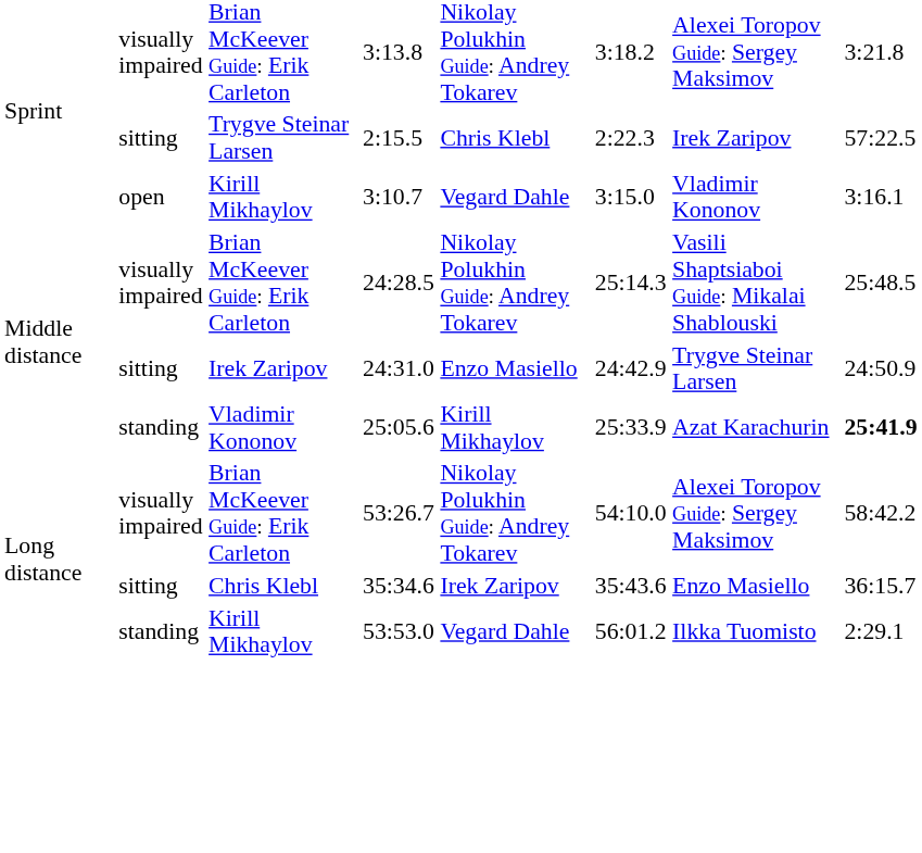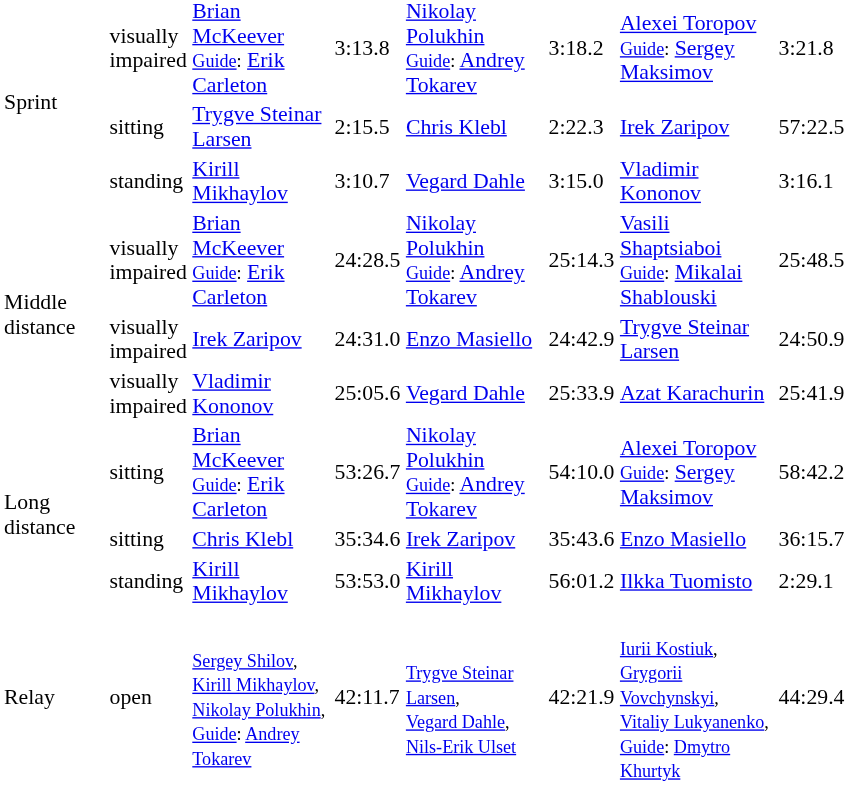 <table>
 <tr>
 <td rowspan="3">Sprint<br></td>
 <td>visually <br>impaired</td>
 <td><a href='#'>Brian McKeever</a><br><small><a href='#'>Guide</a>:</small> <a href='#'>Erik Carleton</a><br><small></small></td>
 <td>3:13.8</td>
 <td><a href='#'>Nikolay Polukhin</a><br><small><a href='#'>Guide</a>:</small> <a href='#'>Andrey Tokarev</a><br><small></small></td>
 <td>3:18.2</td>
 <td><a href='#'>Alexei Toropov</a><br><small><a href='#'>Guide</a>:</small> <a href='#'>Sergey Maksimov</a><br><small></small></td>
 <td>3:21.8</td>
 </tr>
 <tr>
 <td>sitting</td>
 <td><a href='#'>Trygve Steinar Larsen</a><br><small></small></td>
 <td>2:15.5</td>
 <td><a href='#'>Chris Klebl</a><br><small></small></td>
 <td>2:22.3</td>
 <td><a href='#'>Irek Zaripov</a><br><small></small></td>
 <td>57:22.5</td>
 </tr>
 <tr>
-<td>open</td>
+<td>standing</td>
 <td><a href='#'>Kirill Mikhaylov</a><br><small></small></td>
 <td>3:10.7</td>
 <td><a href='#'>Vegard Dahle</a><br><small></small></td>
 <td>3:15.0</td>
 <td><a href='#'>Vladimir Kononov</a><br><small></small></td>
 <td>3:16.1</td>
 </tr>
 <tr>
 <td rowspan="3">Middle distance<br></td>
 <td>visually <br>impaired</td>
 <td><a href='#'>Brian McKeever</a><br><small><a href='#'>Guide</a>:</small> <a href='#'>Erik Carleton</a><br><small></small></td>
 <td>24:28.5</td>
 <td><a href='#'>Nikolay Polukhin</a><br><small><a href='#'>Guide</a>:</small> <a href='#'>Andrey Tokarev</a><br><small></small></td>
 <td>25:14.3</td>
 <td><a href='#'>Vasili Shaptsiaboi</a><br><small><a href='#'>Guide</a>:</small> <a href='#'>Mikalai Shablouski</a><br><small></small></td>
 <td>25:48.5</td>
 </tr>
 <tr>
-<td>sitting</td>
+<td>visually <br>impaired</td>
 <td><a href='#'>Irek Zaripov</a><br><small></small></td>
 <td>24:31.0</td>
 <td><a href='#'>Enzo Masiello</a><br><small></small></td>
 <td>24:42.9</td>
 <td><a href='#'>Trygve Steinar Larsen</a><br><small></small></td>
 <td>24:50.9</td>
 </tr>
 <tr>
-<td>standing</td>
+<td>visually <br>impaired</td>
 <td><a href='#'>Vladimir Kononov</a><br><small></small></td>
 <td>25:05.6</td>
-<td><a href='#'>Kirill Mikhaylov</a><br><small></small></td>
+<td><a href='#'>Vegard Dahle</a><br><small></small></td>
 <td>25:33.9</td>
 <td><a href='#'>Azat Karachurin</a><br><small></small></td>
-<td><strong>25:41.9</strong></td>
+<td>25:41.9</td>
 </tr>
 <tr>
 <td rowspan="3">Long distance<br></td>
-<td>visually <br>impaired</td>
+<td>sitting</td>
 <td><a href='#'>Brian McKeever</a><br><small><a href='#'>Guide</a>:</small> <a href='#'>Erik Carleton</a><br><small></small></td>
 <td>53:26.7</td>
 <td><a href='#'>Nikolay Polukhin</a><br><small><a href='#'>Guide</a>:</small> <a href='#'>Andrey Tokarev</a><br><small></small></td>
 <td>54:10.0</td>
 <td><a href='#'>Alexei Toropov</a><br><small><a href='#'>Guide</a>:</small> <a href='#'>Sergey Maksimov</a><br><small></small></td>
 <td>58:42.2</td>
 </tr>
 <tr>
 <td>sitting</td>
 <td><a href='#'>Chris Klebl</a><br><small></small></td>
 <td>35:34.6</td>
 <td><a href='#'>Irek Zaripov</a><br><small></small></td>
 <td>35:43.6</td>
 <td><a href='#'>Enzo Masiello</a><br><small></small></td>
 <td>36:15.7</td>
 </tr>
 <tr>
 <td>standing</td>
 <td><a href='#'>Kirill Mikhaylov</a><br><small></small></td>
 <td>53:53.0</td>
-<td><a href='#'>Vegard Dahle</a><br><small></small></td>
+<td><a href='#'>Kirill Mikhaylov</a><br><small></small></td>
 <td>56:01.2</td>
 <td><a href='#'>Ilkka Tuomisto</a><br><small></small></td>
 <td>2:29.1</td>
 </tr>
+<tr>
+<td>Relay <br></td>
+<td>open</td>
+<td><br><small><a href='#'>Sergey Shilov</a>,<br><a href='#'>Kirill Mikhaylov</a>,<br><a href='#'>Nikolay Polukhin</a>,<br><a href='#'>Guide</a>: <a href='#'>Andrey Tokarev</a></small></td>
+<td>42:11.7</td>
+<td><br><small><a href='#'>Trygve Steinar Larsen</a>,<br><a href='#'>Vegard Dahle</a>,<br><a href='#'>Nils-Erik Ulset</a></small></td>
+<td>42:21.9</td>
+<td><br><small><a href='#'>Iurii Kostiuk</a>,<br><a href='#'>Grygorii Vovchynskyi</a>,<br><a href='#'>Vitaliy Lukyanenko</a>,<br><a href='#'>Guide</a>: <a href='#'>Dmytro Khurtyk</a></small></td>
+<td>44:29.4</td>
+</tr>
 </table>
